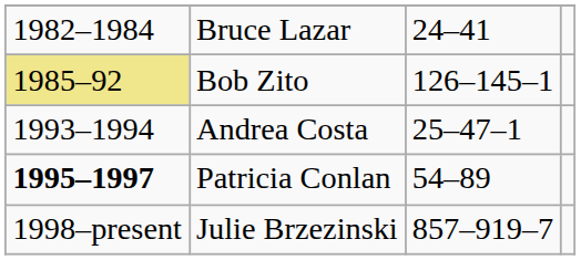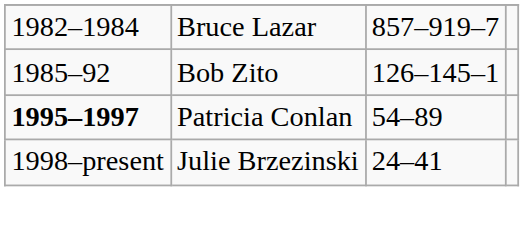 <table class="wikitable">
 <tr style="text-align:center;">
 </tr>
 <tr>
 <td>1982–1984</td>
 <td>Bruce Lazar</td>
-<td>24–41</td>
+<td>857–919–7</td>
 <td></td>
 </tr>
 <tr>
-<td style="background: khaki;">1985–92</td>
+<td>1985–92</td>
 <td>Bob Zito</td>
 <td>126–145–1</td>
-<td></td>
-</tr>
-<tr>
-<td>1993–1994</td>
-<td>Andrea Costa</td>
-<td>25–47–1</td>
 <td></td>
 </tr>
 <tr>
 <td><strong>1995–1997</strong></td>
 <td>Patricia Conlan</td>
 <td>54–89</td>
 <td></td>
 </tr>
 <tr>
 <td>1998–present</td>
 <td>Julie Brzezinski</td>
-<td>857–919–7</td>
+<td>24–41</td>
 <td></td>
 </tr>
 </table>
